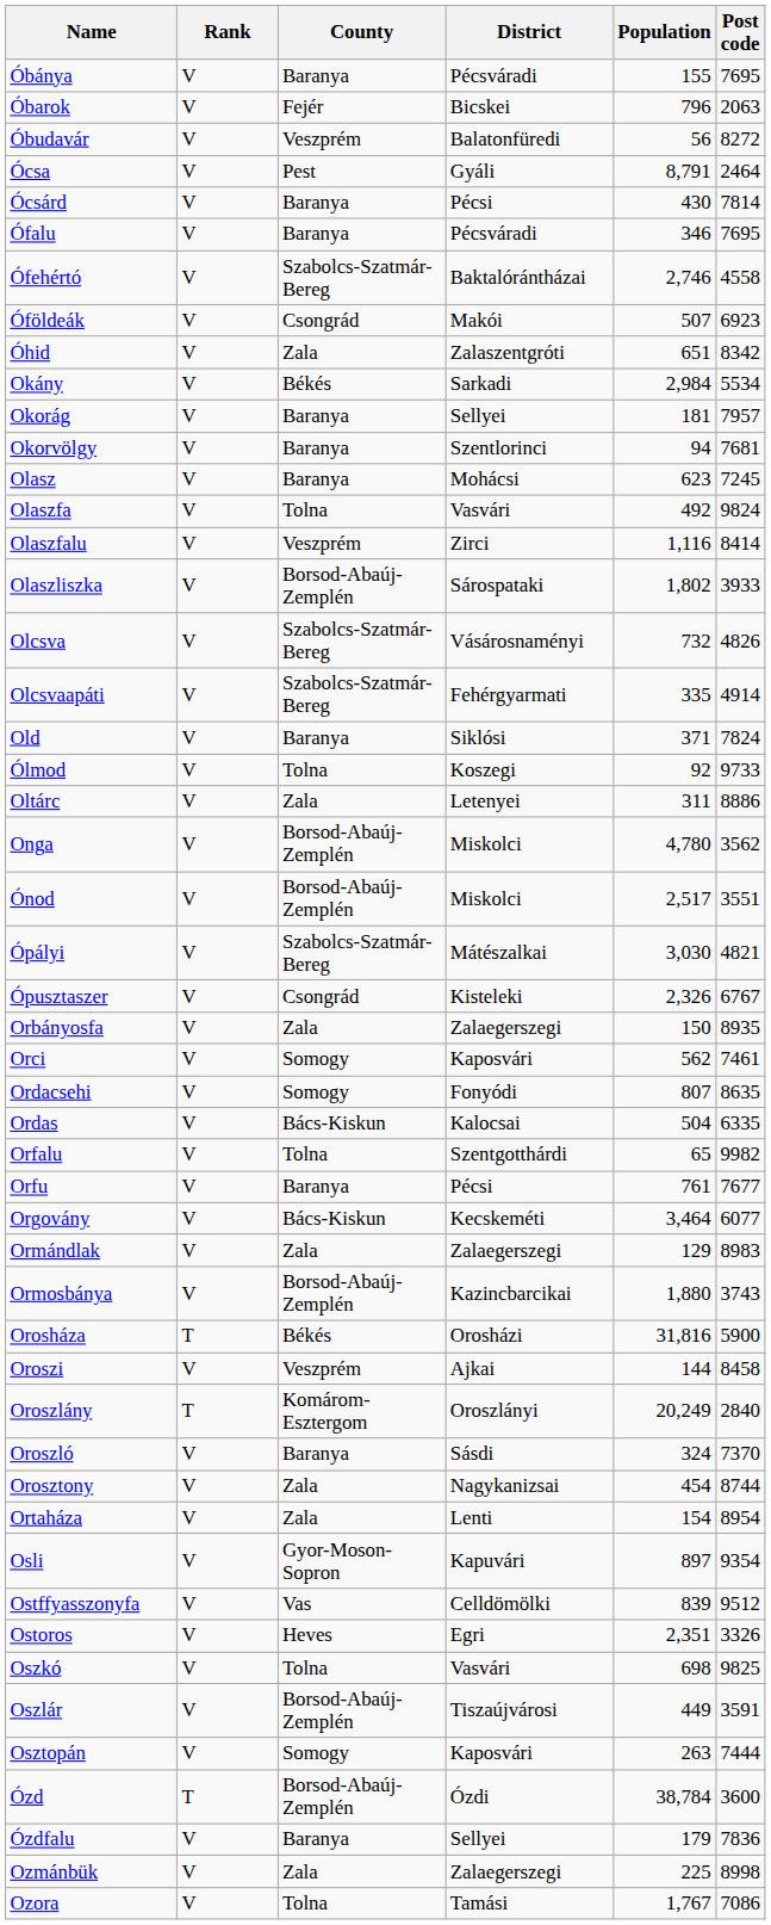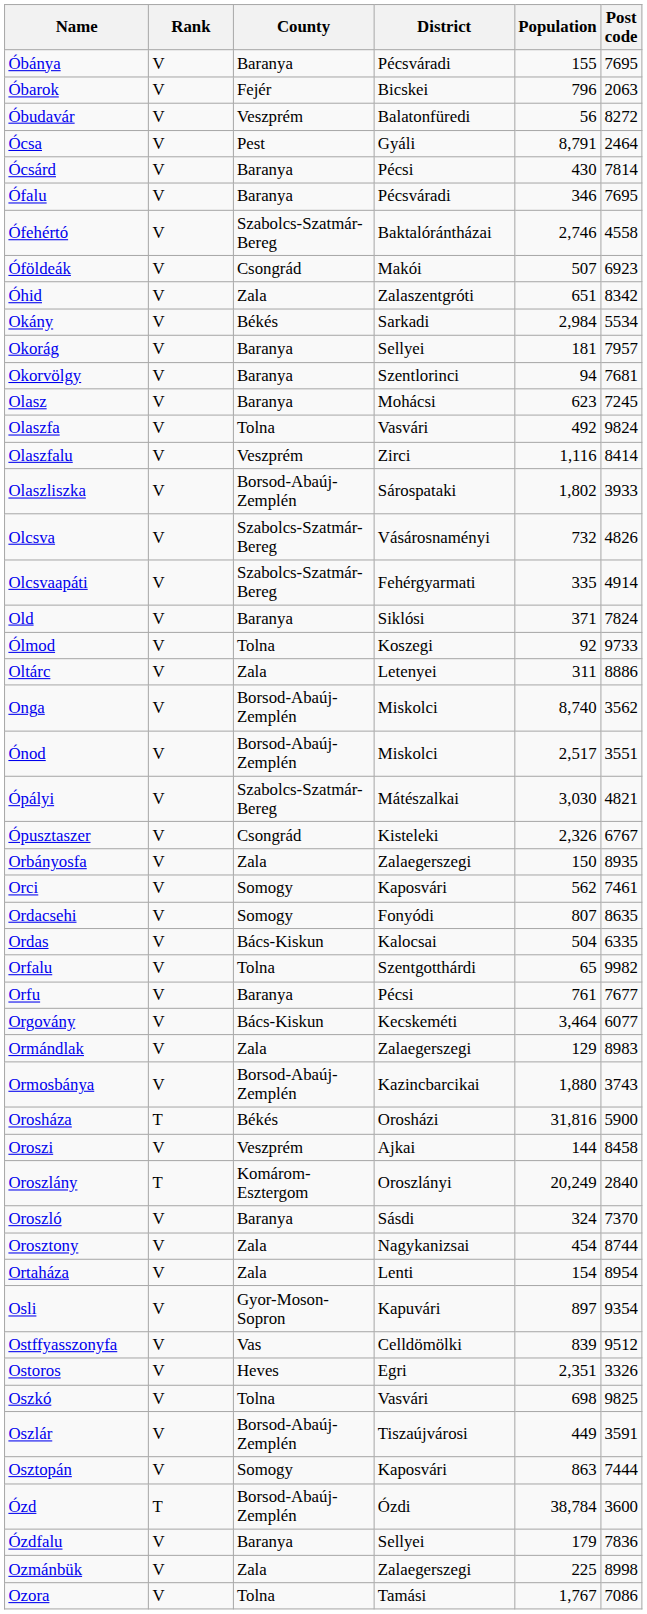 <table class=wikitable>
 <tr>
 <th width=150>Name</th>
 <th width=100>Rank</th>
 <th width=170>County</th>
 <th width=140>District</th>
 <th>Population</th>
 <th>Post code</th>
 </tr>
 <tr>
 <td><a href='#'>Óbánya</a></td>
 <td>V</td>
 <td>Baranya</td>
 <td>Pécsváradi</td>
 <td align=right>155</td>
 <td align=right>7695</td>
 </tr>
 <tr>
 <td><a href='#'>Óbarok</a></td>
 <td>V</td>
 <td>Fejér</td>
 <td>Bicskei</td>
 <td align=right>796</td>
 <td align=right>2063</td>
 </tr>
 <tr>
 <td><a href='#'>Óbudavár</a></td>
 <td>V</td>
 <td>Veszprém</td>
 <td>Balatonfüredi</td>
 <td align=right>56</td>
 <td align=right>8272</td>
 </tr>
 <tr>
 <td><a href='#'>Ócsa</a></td>
 <td>V</td>
 <td>Pest</td>
 <td>Gyáli</td>
 <td align=right>8,791</td>
 <td align=right>2464</td>
 </tr>
 <tr>
 <td><a href='#'>Ócsárd</a></td>
 <td>V</td>
 <td>Baranya</td>
 <td>Pécsi</td>
 <td align=right>430</td>
 <td align=right>7814</td>
 </tr>
 <tr>
 <td><a href='#'>Ófalu</a></td>
 <td>V</td>
 <td>Baranya</td>
 <td>Pécsváradi</td>
 <td align=right>346</td>
 <td align=right>7695</td>
 </tr>
 <tr>
 <td><a href='#'>Ófehértó</a></td>
 <td>V</td>
 <td>Szabolcs-Szatmár-Bereg</td>
 <td>Baktalórántházai</td>
 <td align=right>2,746</td>
 <td align=right>4558</td>
 </tr>
 <tr>
 <td><a href='#'>Óföldeák</a></td>
 <td>V</td>
 <td>Csongrád</td>
 <td>Makói</td>
 <td align=right>507</td>
 <td align=right>6923</td>
 </tr>
 <tr>
 <td><a href='#'>Óhid</a></td>
 <td>V</td>
 <td>Zala</td>
 <td>Zalaszentgróti</td>
 <td align=right>651</td>
 <td align=right>8342</td>
 </tr>
 <tr>
 <td><a href='#'>Okány</a></td>
 <td>V</td>
 <td>Békés</td>
 <td>Sarkadi</td>
 <td align=right>2,984</td>
 <td align=right>5534</td>
 </tr>
 <tr>
 <td><a href='#'>Okorág</a></td>
 <td>V</td>
 <td>Baranya</td>
 <td>Sellyei</td>
 <td align=right>181</td>
 <td align=right>7957</td>
 </tr>
 <tr>
 <td><a href='#'>Okorvölgy</a></td>
 <td>V</td>
 <td>Baranya</td>
 <td>Szentlorinci</td>
 <td align=right>94</td>
 <td align=right>7681</td>
 </tr>
 <tr>
 <td><a href='#'>Olasz</a></td>
 <td>V</td>
 <td>Baranya</td>
 <td>Mohácsi</td>
 <td align=right>623</td>
 <td align=right>7245</td>
 </tr>
 <tr>
 <td><a href='#'>Olaszfa</a></td>
 <td>V</td>
 <td>Tolna</td>
 <td>Vasvári</td>
 <td align=right>492</td>
 <td align=right>9824</td>
 </tr>
 <tr>
 <td><a href='#'>Olaszfalu</a></td>
 <td>V</td>
 <td>Veszprém</td>
 <td>Zirci</td>
 <td align=right>1,116</td>
 <td align=right>8414</td>
 </tr>
 <tr>
 <td><a href='#'>Olaszliszka</a></td>
 <td>V</td>
 <td>Borsod-Abaúj-Zemplén</td>
 <td>Sárospataki</td>
 <td align=right>1,802</td>
 <td align=right>3933</td>
 </tr>
 <tr>
 <td><a href='#'>Olcsva</a></td>
 <td>V</td>
 <td>Szabolcs-Szatmár-Bereg</td>
 <td>Vásárosnaményi</td>
 <td align=right>732</td>
 <td align=right>4826</td>
 </tr>
 <tr>
 <td><a href='#'>Olcsvaapáti</a></td>
 <td>V</td>
 <td>Szabolcs-Szatmár-Bereg</td>
 <td>Fehérgyarmati</td>
 <td align=right>335</td>
 <td align=right>4914</td>
 </tr>
 <tr>
 <td><a href='#'>Old</a></td>
 <td>V</td>
 <td>Baranya</td>
 <td>Siklósi</td>
 <td align=right>371</td>
 <td align=right>7824</td>
 </tr>
 <tr>
 <td><a href='#'>Ólmod</a></td>
 <td>V</td>
 <td>Tolna</td>
 <td>Koszegi</td>
 <td align=right>92</td>
 <td align=right>9733</td>
 </tr>
 <tr>
 <td><a href='#'>Oltárc</a></td>
 <td>V</td>
 <td>Zala</td>
 <td>Letenyei</td>
 <td align=right>311</td>
 <td align=right>8886</td>
 </tr>
 <tr>
 <td><a href='#'>Onga</a></td>
 <td>V</td>
 <td>Borsod-Abaúj-Zemplén</td>
 <td>Miskolci</td>
-<td align=right>4,780</td>
+<td align=right>8,740</td>
 <td align=right>3562</td>
 </tr>
 <tr>
 <td><a href='#'>Ónod</a></td>
 <td>V</td>
 <td>Borsod-Abaúj-Zemplén</td>
 <td>Miskolci</td>
 <td align=right>2,517</td>
 <td align=right>3551</td>
 </tr>
 <tr>
 <td><a href='#'>Ópályi</a></td>
 <td>V</td>
 <td>Szabolcs-Szatmár-Bereg</td>
 <td>Mátészalkai</td>
 <td align=right>3,030</td>
 <td align=right>4821</td>
 </tr>
 <tr>
 <td><a href='#'>Ópusztaszer</a></td>
 <td>V</td>
 <td>Csongrád</td>
 <td>Kisteleki</td>
 <td align=right>2,326</td>
 <td align=right>6767</td>
 </tr>
 <tr>
 <td><a href='#'>Orbányosfa</a></td>
 <td>V</td>
 <td>Zala</td>
 <td>Zalaegerszegi</td>
 <td align=right>150</td>
 <td align=right>8935</td>
 </tr>
 <tr>
 <td><a href='#'>Orci</a></td>
 <td>V</td>
 <td>Somogy</td>
 <td>Kaposvári</td>
 <td align=right>562</td>
 <td align=right>7461</td>
 </tr>
 <tr>
 <td><a href='#'>Ordacsehi</a></td>
 <td>V</td>
 <td>Somogy</td>
 <td>Fonyódi</td>
 <td align=right>807</td>
 <td align=right>8635</td>
 </tr>
 <tr>
 <td><a href='#'>Ordas</a></td>
 <td>V</td>
 <td>Bács-Kiskun</td>
 <td>Kalocsai</td>
 <td align=right>504</td>
 <td align=right>6335</td>
 </tr>
 <tr>
 <td><a href='#'>Orfalu</a></td>
 <td>V</td>
 <td>Tolna</td>
 <td>Szentgotthárdi</td>
 <td align=right>65</td>
 <td align=right>9982</td>
 </tr>
 <tr>
 <td><a href='#'>Orfu</a></td>
 <td>V</td>
 <td>Baranya</td>
 <td>Pécsi</td>
 <td align=right>761</td>
 <td align=right>7677</td>
 </tr>
 <tr>
 <td><a href='#'>Orgovány</a></td>
 <td>V</td>
 <td>Bács-Kiskun</td>
 <td>Kecskeméti</td>
 <td align=right>3,464</td>
 <td align=right>6077</td>
 </tr>
 <tr>
 <td><a href='#'>Ormándlak</a></td>
 <td>V</td>
 <td>Zala</td>
 <td>Zalaegerszegi</td>
 <td align=right>129</td>
 <td align=right>8983</td>
 </tr>
 <tr>
 <td><a href='#'>Ormosbánya</a></td>
 <td>V</td>
 <td>Borsod-Abaúj-Zemplén</td>
 <td>Kazincbarcikai</td>
 <td align=right>1,880</td>
 <td align=right>3743</td>
 </tr>
 <tr>
 <td><a href='#'>Orosháza</a></td>
 <td>T</td>
 <td>Békés</td>
 <td>Orosházi</td>
 <td align=right>31,816</td>
 <td align=right>5900</td>
 </tr>
 <tr>
 <td><a href='#'>Oroszi</a></td>
 <td>V</td>
 <td>Veszprém</td>
 <td>Ajkai</td>
 <td align=right>144</td>
 <td align=right>8458</td>
 </tr>
 <tr>
 <td><a href='#'>Oroszlány</a></td>
 <td>T</td>
 <td>Komárom-Esztergom</td>
 <td>Oroszlányi</td>
 <td align=right>20,249</td>
 <td align=right>2840</td>
 </tr>
 <tr>
 <td><a href='#'>Oroszló</a></td>
 <td>V</td>
 <td>Baranya</td>
 <td>Sásdi</td>
 <td align=right>324</td>
 <td align=right>7370</td>
 </tr>
 <tr>
 <td><a href='#'>Orosztony</a></td>
 <td>V</td>
 <td>Zala</td>
 <td>Nagykanizsai</td>
 <td align=right>454</td>
 <td align=right>8744</td>
 </tr>
 <tr>
 <td><a href='#'>Ortaháza</a></td>
 <td>V</td>
 <td>Zala</td>
 <td>Lenti</td>
 <td align=right>154</td>
 <td align=right>8954</td>
 </tr>
 <tr>
 <td><a href='#'>Osli</a></td>
 <td>V</td>
 <td>Gyor-Moson-Sopron</td>
 <td>Kapuvári</td>
 <td align=right>897</td>
 <td align=right>9354</td>
 </tr>
 <tr>
 <td><a href='#'>Ostffyasszonyfa</a></td>
 <td>V</td>
 <td>Vas</td>
 <td>Celldömölki</td>
 <td align=right>839</td>
 <td align=right>9512</td>
 </tr>
 <tr>
 <td><a href='#'>Ostoros</a></td>
 <td>V</td>
 <td>Heves</td>
 <td>Egri</td>
 <td align=right>2,351</td>
 <td align=right>3326</td>
 </tr>
 <tr>
 <td><a href='#'>Oszkó</a></td>
 <td>V</td>
 <td>Tolna</td>
 <td>Vasvári</td>
 <td align=right>698</td>
 <td align=right>9825</td>
 </tr>
 <tr>
 <td><a href='#'>Oszlár</a></td>
 <td>V</td>
 <td>Borsod-Abaúj-Zemplén</td>
 <td>Tiszaújvárosi</td>
 <td align=right>449</td>
 <td align=right>3591</td>
 </tr>
 <tr>
 <td><a href='#'>Osztopán</a></td>
 <td>V</td>
 <td>Somogy</td>
 <td>Kaposvári</td>
-<td align=right>263</td>
+<td align=right>863</td>
 <td align=right>7444</td>
 </tr>
 <tr>
 <td><a href='#'>Ózd</a></td>
 <td>T</td>
 <td>Borsod-Abaúj-Zemplén</td>
 <td>Ózdi</td>
 <td align=right>38,784</td>
 <td align=right>3600</td>
 </tr>
 <tr>
 <td><a href='#'>Ózdfalu</a></td>
 <td>V</td>
 <td>Baranya</td>
 <td>Sellyei</td>
 <td align=right>179</td>
 <td align=right>7836</td>
 </tr>
 <tr>
 <td><a href='#'>Ozmánbük</a></td>
 <td>V</td>
 <td>Zala</td>
 <td>Zalaegerszegi</td>
 <td align=right>225</td>
 <td align=right>8998</td>
 </tr>
 <tr>
 <td><a href='#'>Ozora</a></td>
 <td>V</td>
 <td>Tolna</td>
 <td>Tamási</td>
 <td align=right>1,767</td>
 <td align=right>7086</td>
 </tr>
 </table>
